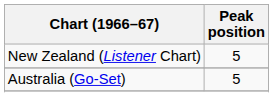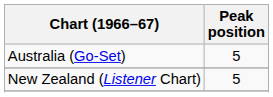 <table class="wikitable sortable">
 <tr>
 <th>Chart (1966–67)</th>
 <th>Peak<br>position</th>
 </tr>
 <tr>
-<td>New Zealand (<em><a href='#'>Listener</a></em> Chart)</td>
+<td>Australia (<a href='#'>Go-Set</a>)</td>
 <td style="text-align:center;">5</td>
 </tr>
 <tr>
 </tr>
 <tr>
-<td>Australia (<a href='#'>Go-Set</a>)</td>
+<td>New Zealand (<em><a href='#'>Listener</a></em> Chart)</td>
 <td style="text-align:center;">5</td>
 </tr>
 <tr>
 </tr>
 <tr>
 </tr>
 <tr>
 </tr>
 </table>
